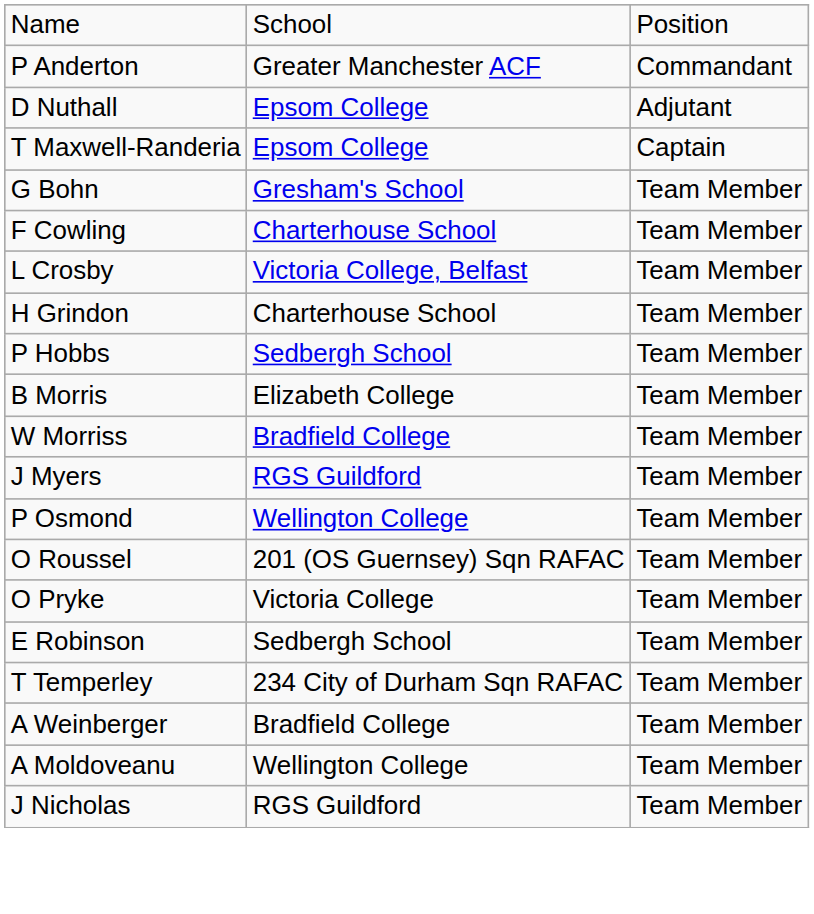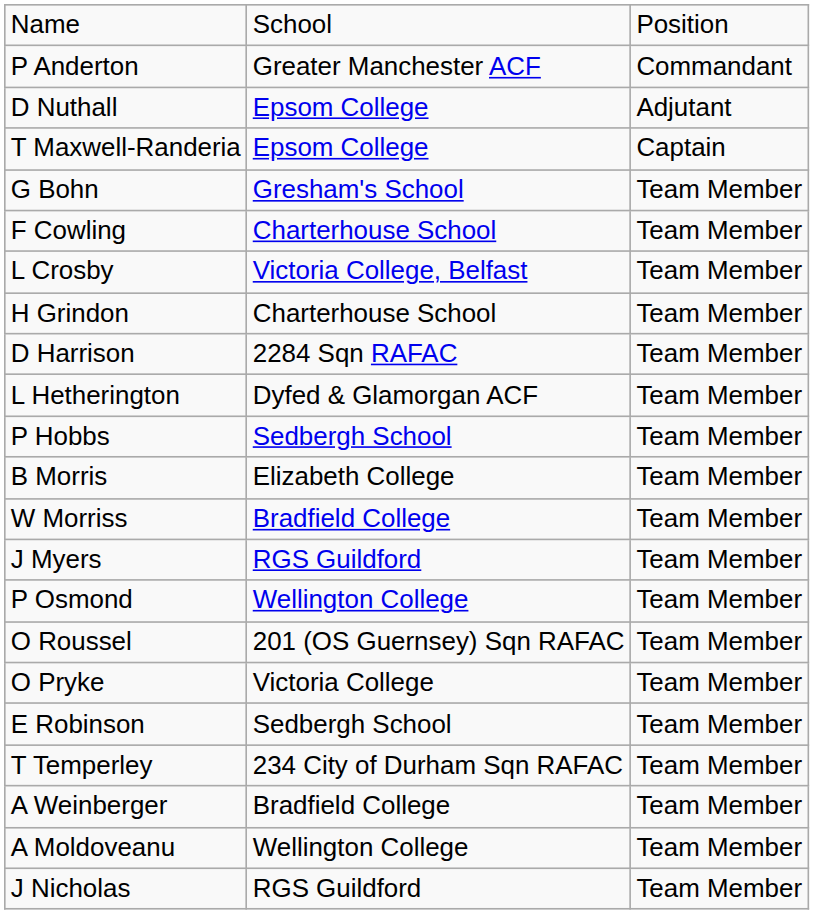 <table class="wikitable">
 <tr>
 <td>Name</td>
 <td>School</td>
 <td>Position</td>
 </tr>
 <tr>
 <td>P Anderton</td>
 <td>Greater Manchester <a href='#'>ACF</a></td>
 <td>Commandant</td>
 </tr>
 <tr>
 <td>D Nuthall</td>
 <td><a href='#'>Epsom College</a></td>
 <td>Adjutant</td>
 </tr>
 <tr>
 <td>T Maxwell-Randeria</td>
 <td><a href='#'>Epsom College</a></td>
 <td>Captain</td>
 </tr>
 <tr>
 <td>G Bohn</td>
 <td><a href='#'>Gresham's School</a></td>
 <td>Team Member</td>
 </tr>
 <tr>
 <td>F Cowling</td>
 <td><a href='#'>Charterhouse School</a></td>
 <td>Team Member</td>
 </tr>
 <tr>
 <td>L Crosby</td>
 <td><a href='#'>Victoria College, Belfast</a></td>
 <td>Team Member</td>
 </tr>
 <tr>
 <td>H Grindon</td>
 <td>Charterhouse School</td>
+<td>Team Member</td>
+</tr>
+<tr>
+<td>D Harrison</td>
+<td>2284 Sqn <a href='#'>RAFAC</a></td>
+<td>Team Member</td>
+</tr>
+<tr>
+<td>L Hetherington</td>
+<td>Dyfed & Glamorgan ACF</td>
 <td>Team Member</td>
 </tr>
 <tr>
 <td>P Hobbs</td>
 <td><a href='#'>Sedbergh School</a></td>
 <td>Team Member</td>
 </tr>
 <tr>
 <td>B Morris</td>
 <td>Elizabeth College</td>
 <td>Team Member</td>
 </tr>
 <tr>
 <td>W Morriss</td>
 <td><a href='#'>Bradfield College</a></td>
 <td>Team Member</td>
 </tr>
 <tr>
 <td>J Myers</td>
 <td><a href='#'>RGS Guildford</a></td>
 <td>Team Member</td>
 </tr>
 <tr>
 <td>P Osmond</td>
 <td><a href='#'>Wellington College</a></td>
 <td>Team Member</td>
 </tr>
 <tr>
 <td>O Roussel</td>
 <td>201 (OS Guernsey) Sqn RAFAC</td>
 <td>Team Member</td>
 </tr>
 <tr>
 <td>O Pryke</td>
 <td>Victoria College</td>
 <td>Team Member</td>
 </tr>
 <tr>
 <td>E Robinson</td>
 <td>Sedbergh School</td>
 <td>Team Member</td>
 </tr>
 <tr>
 <td>T Temperley</td>
 <td>234 City of Durham Sqn RAFAC</td>
 <td>Team Member</td>
 </tr>
 <tr>
 <td>A Weinberger</td>
 <td>Bradfield College</td>
 <td>Team Member</td>
 </tr>
 <tr>
 <td>A Moldoveanu</td>
 <td>Wellington College</td>
 <td>Team Member</td>
 </tr>
 <tr>
 <td>J Nicholas</td>
 <td>RGS Guildford</td>
 <td>Team Member</td>
 </tr>
 </table>
